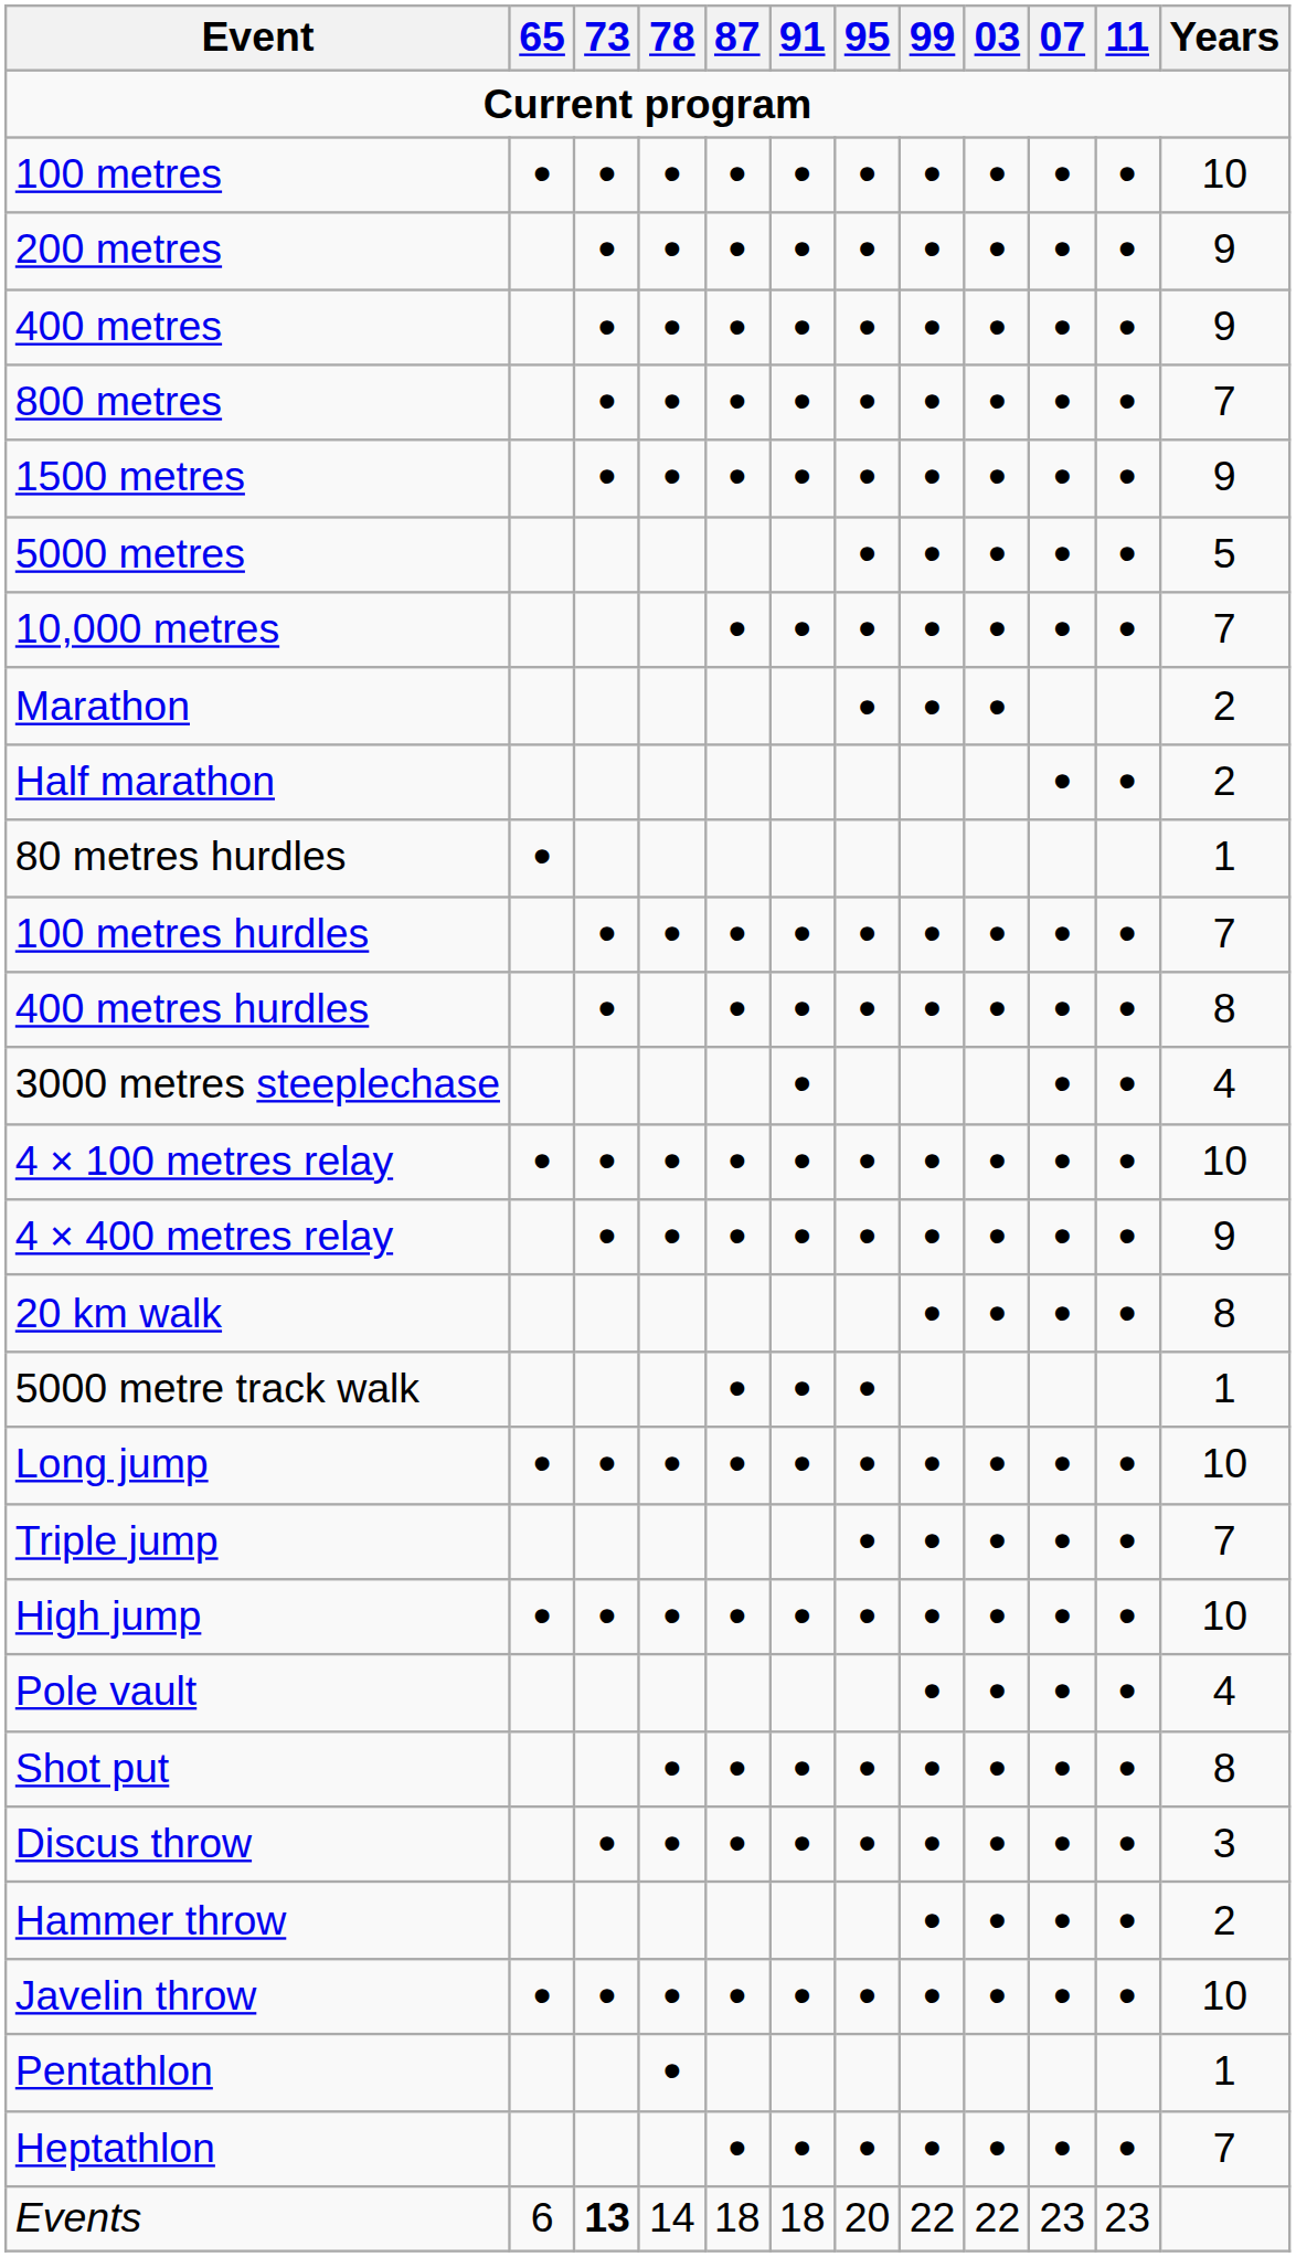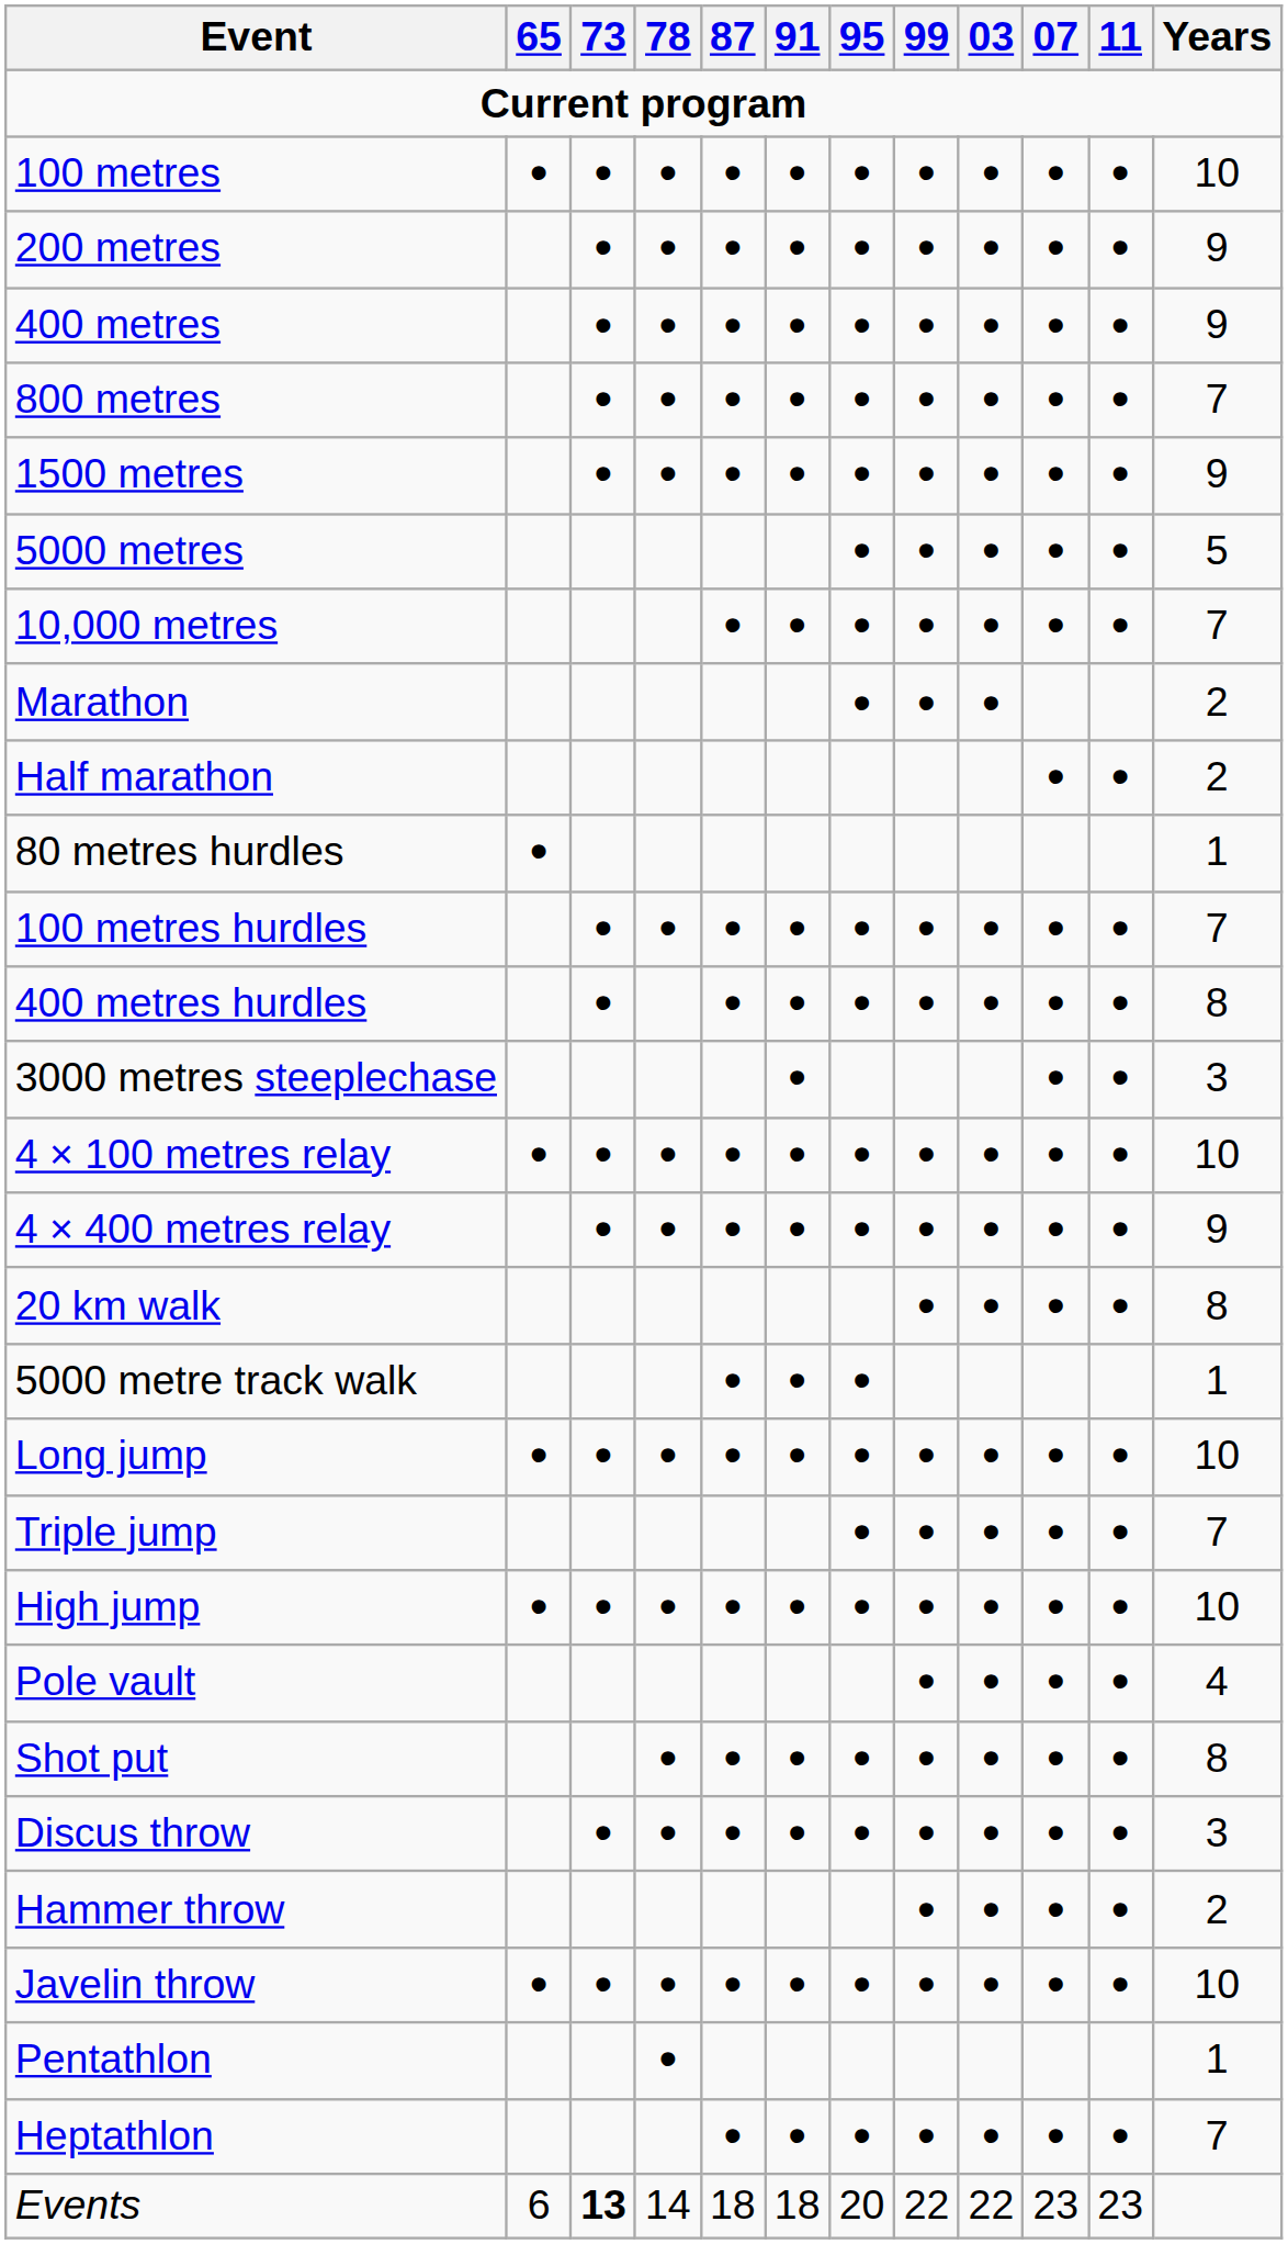 <table class="wikitable">
 <tr>
 <th>Event</th>
 <th><a href='#'>65</a></th>
 <th><a href='#'>73</a></th>
 <th><a href='#'>78</a></th>
 <th><a href='#'>87</a></th>
 <th><a href='#'>91</a></th>
 <th><a href='#'>95</a></th>
 <th><a href='#'>99</a></th>
 <th><a href='#'>03</a></th>
 <th><a href='#'>07</a></th>
 <th><a href='#'>11</a></th>
 <th>Years</th>
 </tr>
 <tr align=center>
 <td colspan=28 align=center><strong>Current program</strong></td>
 </tr>
 <tr align=center>
 <td align=left><a href='#'>100 metres</a></td>
 <td><big><strong>•</strong></big></td>
 <td><big><strong>•</strong></big></td>
 <td><big><strong>•</strong></big></td>
 <td><big><strong>•</strong></big></td>
 <td><big><strong>•</strong></big></td>
 <td><big><strong>•</strong></big></td>
 <td><big><strong>•</strong></big></td>
 <td><big><strong>•</strong></big></td>
 <td><big><strong>•</strong></big></td>
 <td><big><strong>•</strong></big></td>
 <td>10</td>
 </tr>
 <tr align=center>
 <td align=left><a href='#'>200 metres</a></td>
 <td></td>
 <td><big><strong>•</strong></big></td>
 <td><big><strong>•</strong></big></td>
 <td><big><strong>•</strong></big></td>
 <td><big><strong>•</strong></big></td>
 <td><big><strong>•</strong></big></td>
 <td><big><strong>•</strong></big></td>
 <td><big><strong>•</strong></big></td>
 <td><big><strong>•</strong></big></td>
 <td><big><strong>•</strong></big></td>
 <td>9</td>
 </tr>
 <tr align=center>
 <td align=left><a href='#'>400 metres</a></td>
 <td></td>
 <td><big><strong>•</strong></big></td>
 <td><big><strong>•</strong></big></td>
 <td><big><strong>•</strong></big></td>
 <td><big><strong>•</strong></big></td>
 <td><big><strong>•</strong></big></td>
 <td><big><strong>•</strong></big></td>
 <td><big><strong>•</strong></big></td>
 <td><big><strong>•</strong></big></td>
 <td><big><strong>•</strong></big></td>
 <td>9</td>
 </tr>
 <tr align=center>
 <td align=left><a href='#'>800 metres</a></td>
 <td></td>
 <td><big><strong>•</strong></big></td>
 <td><big><strong>•</strong></big></td>
 <td><big><strong>•</strong></big></td>
 <td><big><strong>•</strong></big></td>
 <td><big><strong>•</strong></big></td>
 <td><big><strong>•</strong></big></td>
 <td><big><strong>•</strong></big></td>
 <td><big><strong>•</strong></big></td>
 <td><big><strong>•</strong></big></td>
 <td>7</td>
 </tr>
 <tr align=center>
 <td align=left><a href='#'>1500 metres</a></td>
 <td></td>
 <td><big><strong>•</strong></big></td>
 <td><big><strong>•</strong></big></td>
 <td><big><strong>•</strong></big></td>
 <td><big><strong>•</strong></big></td>
 <td><big><strong>•</strong></big></td>
 <td><big><strong>•</strong></big></td>
 <td><big><strong>•</strong></big></td>
 <td><big><strong>•</strong></big></td>
 <td><big><strong>•</strong></big></td>
 <td>9</td>
 </tr>
 <tr align=center>
 <td align=left><a href='#'>5000 metres</a></td>
 <td></td>
 <td></td>
 <td></td>
 <td></td>
 <td></td>
 <td><big><strong>•</strong></big></td>
 <td><big><strong>•</strong></big></td>
 <td><big><strong>•</strong></big></td>
 <td><big><strong>•</strong></big></td>
 <td><big><strong>•</strong></big></td>
 <td>5</td>
 </tr>
 <tr align=center>
 <td align=left><a href='#'>10,000 metres</a></td>
 <td></td>
 <td></td>
 <td></td>
 <td><big><strong>•</strong></big></td>
 <td><big><strong>•</strong></big></td>
 <td><big><strong>•</strong></big></td>
 <td><big><strong>•</strong></big></td>
 <td><big><strong>•</strong></big></td>
 <td><big><strong>•</strong></big></td>
 <td><big><strong>•</strong></big></td>
 <td>7</td>
 </tr>
 <tr align=center>
 <td align=left><a href='#'>Marathon</a></td>
 <td></td>
 <td></td>
 <td></td>
 <td></td>
 <td></td>
 <td><big><strong>•</strong></big></td>
 <td><big><strong>•</strong></big></td>
 <td><big><strong>•</strong></big></td>
 <td></td>
 <td></td>
 <td>2</td>
 </tr>
 <tr align=center>
 <td align=left><a href='#'>Half marathon</a></td>
 <td></td>
 <td></td>
 <td></td>
 <td></td>
 <td></td>
 <td></td>
 <td></td>
 <td></td>
 <td><big><strong>•</strong></big></td>
 <td><big><strong>•</strong></big></td>
 <td>2</td>
 </tr>
 <tr align=center>
 <td align=left>80 metres hurdles</td>
 <td><big><strong>•</strong></big></td>
 <td></td>
 <td></td>
 <td></td>
 <td></td>
 <td></td>
 <td></td>
 <td></td>
 <td></td>
 <td></td>
 <td>1</td>
 </tr>
 <tr align=center>
 <td align=left><a href='#'>100 metres hurdles</a></td>
 <td></td>
 <td><big><strong>•</strong></big></td>
 <td><big><strong>•</strong></big></td>
 <td><big><strong>•</strong></big></td>
 <td><big><strong>•</strong></big></td>
 <td><big><strong>•</strong></big></td>
 <td><big><strong>•</strong></big></td>
 <td><big><strong>•</strong></big></td>
 <td><big><strong>•</strong></big></td>
 <td><big><strong>•</strong></big></td>
 <td>7</td>
 </tr>
 <tr align=center>
 <td align=left><a href='#'>400 metres hurdles</a></td>
 <td></td>
 <td><big><strong>•</strong></big></td>
 <td></td>
 <td><big><strong>•</strong></big></td>
 <td><big><strong>•</strong></big></td>
 <td><big><strong>•</strong></big></td>
 <td><big><strong>•</strong></big></td>
 <td><big><strong>•</strong></big></td>
 <td><big><strong>•</strong></big></td>
 <td><big><strong>•</strong></big></td>
 <td>8</td>
 </tr>
 <tr align=center>
 <td align=left>3000 metres <a href='#'>steeplechase</a></td>
 <td></td>
 <td></td>
 <td></td>
 <td></td>
 <td><big><strong>•</strong></big></td>
 <td></td>
 <td></td>
 <td></td>
 <td><big><strong>•</strong></big></td>
 <td><big><strong>•</strong></big></td>
-<td>4</td>
+<td>3</td>
 </tr>
 <tr align=center>
 <td align=left><a href='#'>4 × 100 metres relay</a></td>
 <td><big><strong>•</strong></big></td>
 <td><big><strong>•</strong></big></td>
 <td><big><strong>•</strong></big></td>
 <td><big><strong>•</strong></big></td>
 <td><big><strong>•</strong></big></td>
 <td><big><strong>•</strong></big></td>
 <td><big><strong>•</strong></big></td>
 <td><big><strong>•</strong></big></td>
 <td><big><strong>•</strong></big></td>
 <td><big><strong>•</strong></big></td>
 <td>10</td>
 </tr>
 <tr align=center>
 <td align=left><a href='#'>4 × 400 metres relay</a></td>
 <td></td>
 <td><big><strong>•</strong></big></td>
 <td><big><strong>•</strong></big></td>
 <td><big><strong>•</strong></big></td>
 <td><big><strong>•</strong></big></td>
 <td><big><strong>•</strong></big></td>
 <td><big><strong>•</strong></big></td>
 <td><big><strong>•</strong></big></td>
 <td><big><strong>•</strong></big></td>
 <td><big><strong>•</strong></big></td>
 <td>9</td>
 </tr>
 <tr align=center>
 <td align=left><a href='#'>20 km walk</a></td>
 <td></td>
 <td></td>
 <td></td>
 <td></td>
 <td></td>
 <td></td>
 <td><big><strong>•</strong></big></td>
 <td><big><strong>•</strong></big></td>
 <td><big><strong>•</strong></big></td>
 <td><big><strong>•</strong></big></td>
 <td>8</td>
 </tr>
 <tr align=center>
 <td align=left>5000 metre track walk</td>
 <td></td>
 <td></td>
 <td></td>
 <td><big><strong>•</strong></big></td>
 <td><big><strong>•</strong></big></td>
 <td><big><strong>•</strong></big></td>
 <td></td>
 <td></td>
 <td></td>
 <td></td>
 <td>1</td>
 </tr>
 <tr align=center>
 <td align=left><a href='#'>Long jump</a></td>
 <td><big><strong>•</strong></big></td>
 <td><big><strong>•</strong></big></td>
 <td><big><strong>•</strong></big></td>
 <td><big><strong>•</strong></big></td>
 <td><big><strong>•</strong></big></td>
 <td><big><strong>•</strong></big></td>
 <td><big><strong>•</strong></big></td>
 <td><big><strong>•</strong></big></td>
 <td><big><strong>•</strong></big></td>
 <td><big><strong>•</strong></big></td>
 <td>10</td>
 </tr>
 <tr align=center>
 <td align=left><a href='#'>Triple jump</a></td>
 <td></td>
 <td></td>
 <td></td>
 <td></td>
 <td></td>
 <td><big><strong>•</strong></big></td>
 <td><big><strong>•</strong></big></td>
 <td><big><strong>•</strong></big></td>
 <td><big><strong>•</strong></big></td>
 <td><big><strong>•</strong></big></td>
 <td>7</td>
 </tr>
 <tr align=center>
 <td align=left><a href='#'>High jump</a></td>
 <td><big><strong>•</strong></big></td>
 <td><big><strong>•</strong></big></td>
 <td><big><strong>•</strong></big></td>
 <td><big><strong>•</strong></big></td>
 <td><big><strong>•</strong></big></td>
 <td><big><strong>•</strong></big></td>
 <td><big><strong>•</strong></big></td>
 <td><big><strong>•</strong></big></td>
 <td><big><strong>•</strong></big></td>
 <td><big><strong>•</strong></big></td>
 <td>10</td>
 </tr>
 <tr align=center>
 <td align=left><a href='#'>Pole vault</a></td>
 <td></td>
 <td></td>
 <td></td>
 <td></td>
 <td></td>
 <td></td>
 <td><big><strong>•</strong></big></td>
 <td><big><strong>•</strong></big></td>
 <td><big><strong>•</strong></big></td>
 <td><big><strong>•</strong></big></td>
 <td>4</td>
 </tr>
 <tr align=center>
 <td align=left><a href='#'>Shot put</a></td>
 <td></td>
 <td></td>
 <td><big><strong>•</strong></big></td>
 <td><big><strong>•</strong></big></td>
 <td><big><strong>•</strong></big></td>
 <td><big><strong>•</strong></big></td>
 <td><big><strong>•</strong></big></td>
 <td><big><strong>•</strong></big></td>
 <td><big><strong>•</strong></big></td>
 <td><big><strong>•</strong></big></td>
 <td>8</td>
 </tr>
 <tr align=center>
 <td align=left><a href='#'>Discus throw</a></td>
 <td></td>
 <td><big><strong>•</strong></big></td>
 <td><big><strong>•</strong></big></td>
 <td><big><strong>•</strong></big></td>
 <td><big><strong>•</strong></big></td>
 <td><big><strong>•</strong></big></td>
 <td><big><strong>•</strong></big></td>
 <td><big><strong>•</strong></big></td>
 <td><big><strong>•</strong></big></td>
 <td><big><strong>•</strong></big></td>
 <td>3</td>
 </tr>
 <tr align=center>
 <td align=left><a href='#'>Hammer throw</a></td>
 <td></td>
 <td></td>
 <td></td>
 <td></td>
 <td></td>
 <td></td>
 <td><big><strong>•</strong></big></td>
 <td><big><strong>•</strong></big></td>
 <td><big><strong>•</strong></big></td>
 <td><big><strong>•</strong></big></td>
 <td>2</td>
 </tr>
 <tr align=center>
 <td align=left><a href='#'>Javelin throw</a></td>
 <td><big><strong>•</strong></big></td>
 <td><big><strong>•</strong></big></td>
 <td><big><strong>•</strong></big></td>
 <td><big><strong>•</strong></big></td>
 <td><big><strong>•</strong></big></td>
 <td><big><strong>•</strong></big></td>
 <td><big><strong>•</strong></big></td>
 <td><big><strong>•</strong></big></td>
 <td><big><strong>•</strong></big></td>
 <td><big><strong>•</strong></big></td>
 <td>10</td>
 </tr>
 <tr align=center>
 <td align=left><a href='#'>Pentathlon</a></td>
 <td></td>
 <td></td>
 <td><big><strong>•</strong></big></td>
 <td></td>
 <td></td>
 <td></td>
 <td></td>
 <td></td>
 <td></td>
 <td></td>
 <td>1</td>
 </tr>
 <tr align=center>
 <td align=left><a href='#'>Heptathlon</a></td>
 <td></td>
 <td></td>
 <td></td>
 <td><big><strong>•</strong></big></td>
 <td><big><strong>•</strong></big></td>
 <td><big><strong>•</strong></big></td>
 <td><big><strong>•</strong></big></td>
 <td><big><strong>•</strong></big></td>
 <td><big><strong>•</strong></big></td>
 <td><big><strong>•</strong></big></td>
 <td>7</td>
 </tr>
 <tr align=center>
 <td align=left><em>Events</em></td>
 <td>6</td>
 <td><strong>13</strong></td>
 <td>14</td>
 <td>18</td>
 <td>18</td>
 <td>20</td>
 <td>22</td>
 <td>22</td>
 <td>23</td>
 <td>23</td>
 </tr>
 </table>
